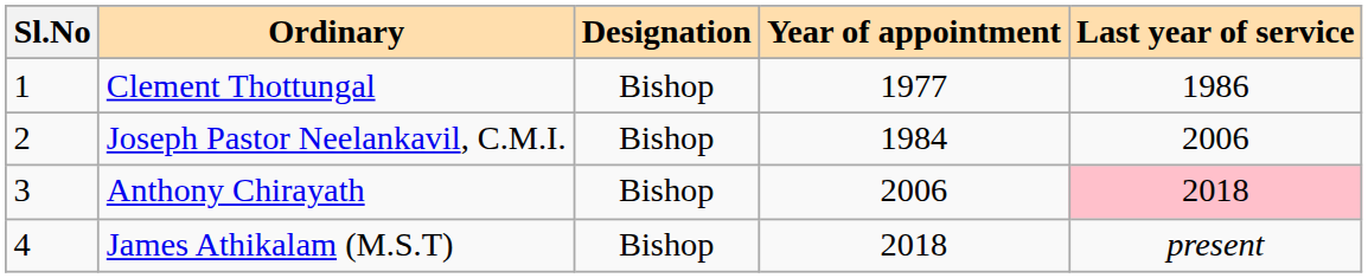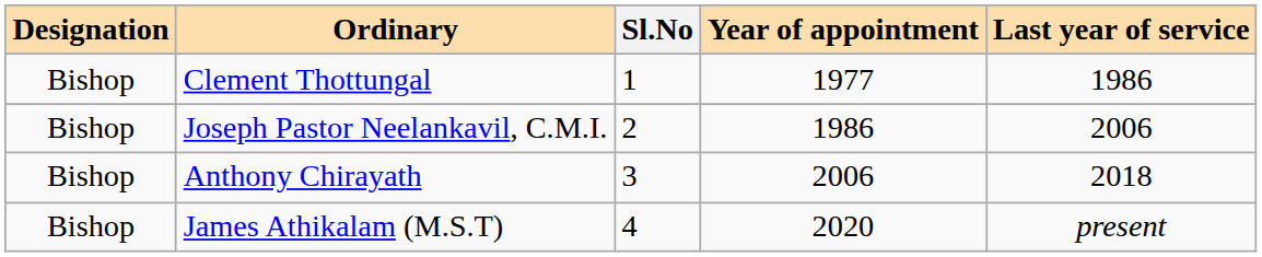 <table class="wikitable">
 <tr>
+<th style="background: #ffdead;">Designation</th>
+<th style="background: #ffdead;">Ordinary</th>
 <th>Sl.No</th>
-<th style="background: #ffdead;">Ordinary</th>
-<th style="background: #ffdead;">Designation</th>
 <th style="background: #ffdead;">Year of appointment</th>
 <th style="background: #ffdead;">Last year of service</th>
 </tr>
 <tr>
+<td align="center">Bishop</td>
+<td><a href='#'>Clement Thottungal</a></td>
 <td>1</td>
-<td><a href='#'>Clement Thottungal</a></td>
-<td align="center">Bishop</td>
 <td align="center">1977</td>
 <td align="center">1986</td>
 </tr>
 <tr>
+<td align="center">Bishop</td>
+<td><a href='#'>Joseph Pastor Neelankavil</a>, C.M.I.</td>
 <td>2</td>
-<td><a href='#'>Joseph Pastor Neelankavil</a>, C.M.I.</td>
-<td align="center">Bishop</td>
-<td align="center">1984</td>
+<td align="center">1986</td>
 <td align="center">2006</td>
 </tr>
 <tr>
+<td align="center">Bishop</td>
+<td><a href='#'>Anthony Chirayath</a></td>
 <td>3</td>
-<td><a href='#'>Anthony Chirayath</a></td>
-<td align="center">Bishop</td>
 <td align="center">2006</td>
-<td align="center" style="background: pink;">2018</td>
+<td align="center">2018</td>
 </tr>
 <tr>
+<td align="center">Bishop</td>
+<td><a href='#'>James Athikalam</a> (M.S.T)</td>
 <td>4</td>
-<td><a href='#'>James Athikalam</a> (M.S.T)</td>
-<td align="center">Bishop</td>
-<td align="center">2018</td>
+<td align="center">2020</td>
 <td align="center"><em>present</em></td>
 </tr>
 </table>
